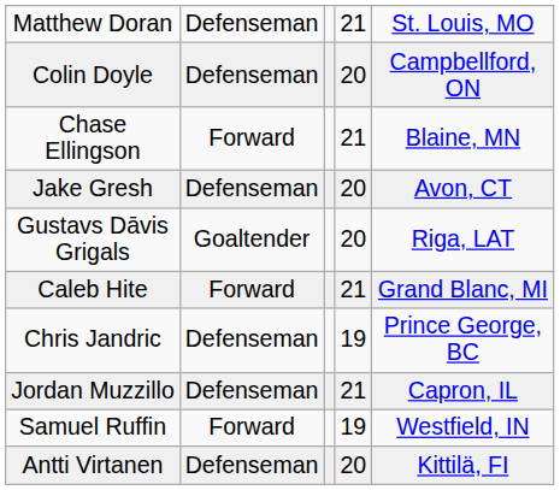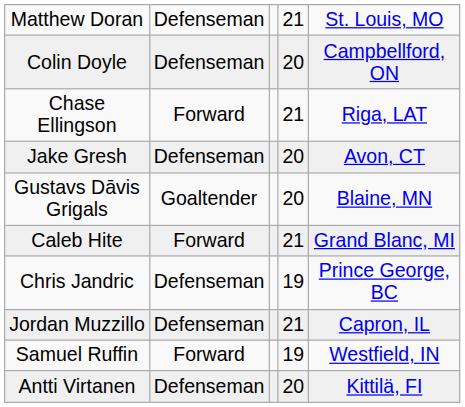 <table class="wikitable" width="60%">
 <tr align="center" bgcolor="">
 <td>Matthew Doran</td>
 <td>Defenseman</td>
 <td></td>
 <td>21</td>
 <td><a href='#'>St. Louis, MO</a></td>
 </tr>
 <tr align="center" bgcolor="f0f0f0">
 <td>Colin Doyle</td>
 <td>Defenseman</td>
 <td></td>
 <td>20</td>
 <td><a href='#'>Campbellford, ON</a></td>
 </tr>
 <tr align="center" bgcolor="">
 <td>Chase Ellingson</td>
 <td>Forward</td>
 <td></td>
 <td>21</td>
-<td><a href='#'>Blaine, MN</a></td>
+<td><a href='#'>Riga, LAT</a></td>
 </tr>
 <tr align="center" bgcolor="f0f0f0">
 <td>Jake Gresh</td>
 <td>Defenseman</td>
 <td></td>
 <td>20</td>
 <td><a href='#'>Avon, CT</a></td>
 </tr>
 <tr align="center" bgcolor="">
 <td>Gustavs Dāvis Grigals</td>
 <td>Goaltender</td>
 <td></td>
 <td>20</td>
-<td><a href='#'>Riga, LAT</a></td>
+<td><a href='#'>Blaine, MN</a></td>
 </tr>
 <tr align="center" bgcolor="f0f0f0">
 <td>Caleb Hite</td>
 <td>Forward</td>
 <td></td>
 <td>21</td>
 <td><a href='#'>Grand Blanc, MI</a></td>
 </tr>
 <tr align="center" bgcolor="">
 <td>Chris Jandric</td>
 <td>Defenseman</td>
 <td></td>
 <td>19</td>
 <td><a href='#'>Prince George, BC</a></td>
 </tr>
 <tr align="center" bgcolor="f0f0f0">
 <td>Jordan Muzzillo</td>
 <td>Defenseman</td>
 <td></td>
 <td>21</td>
 <td><a href='#'>Capron, IL</a></td>
 </tr>
 <tr align="center" bgcolor="">
 <td>Samuel Ruffin</td>
 <td>Forward</td>
 <td></td>
 <td>19</td>
 <td><a href='#'>Westfield, IN</a></td>
 </tr>
 <tr align="center" bgcolor="f0f0f0">
 <td>Antti Virtanen</td>
 <td>Defenseman</td>
 <td></td>
 <td>20</td>
 <td><a href='#'>Kittilä, FI</a></td>
 </tr>
 </table>
